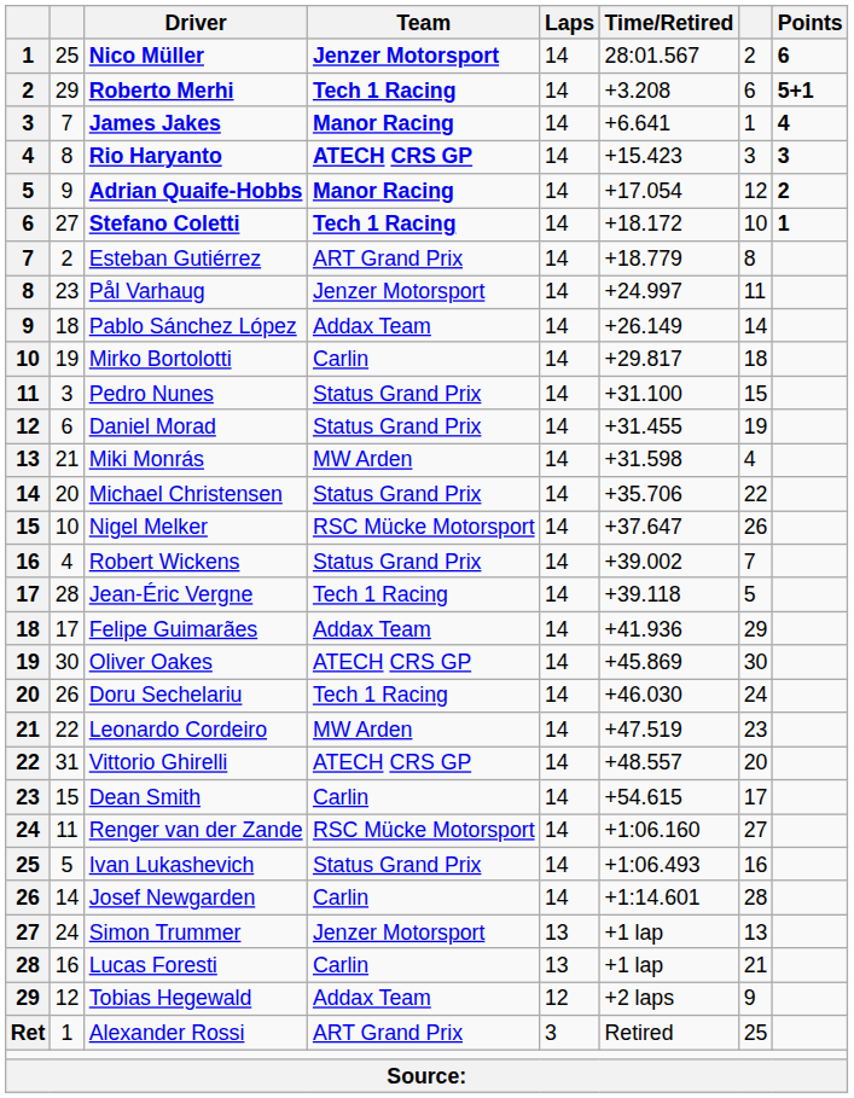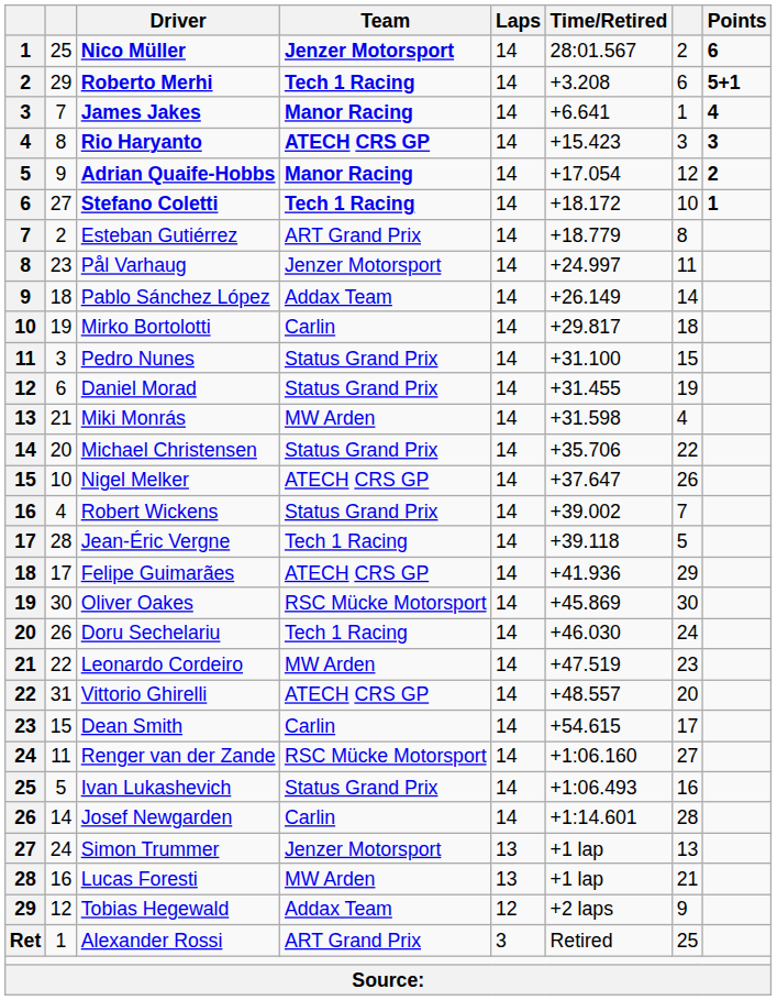 <table class="wikitable" style="font-size:85%">
 <tr>
 <th></th>
 <th></th>
 <th>Driver</th>
 <th>Team</th>
 <th>Laps</th>
 <th>Time/Retired</th>
 <th></th>
 <th>Points</th>
 </tr>
 <tr>
 <th>1</th>
 <td align="center">25</td>
 <td> <strong><a href='#'>Nico Müller</a></strong></td>
 <td><strong><a href='#'>Jenzer Motorsport</a></strong></td>
 <td>14</td>
 <td>28:01.567</td>
 <td>2</td>
 <td><strong>6</strong></td>
 </tr>
 <tr>
 <th>2</th>
 <td align="center">29</td>
 <td> <strong><a href='#'>Roberto Merhi</a></strong></td>
 <td><strong><a href='#'>Tech 1 Racing</a></strong></td>
 <td>14</td>
 <td>+3.208</td>
 <td>6</td>
 <td><strong>5+1</strong></td>
 </tr>
 <tr>
 <th>3</th>
 <td align="center">7</td>
 <td> <strong><a href='#'>James Jakes</a></strong></td>
 <td><strong><a href='#'>Manor Racing</a></strong></td>
 <td>14</td>
 <td>+6.641</td>
 <td>1</td>
 <td><strong>4</strong></td>
 </tr>
 <tr>
 <th>4</th>
 <td align="center">8</td>
 <td> <strong><a href='#'>Rio Haryanto</a></strong></td>
 <td><strong><a href='#'>ATECH</a> <a href='#'>CRS GP</a></strong></td>
 <td>14</td>
 <td>+15.423</td>
 <td>3</td>
 <td><strong>3</strong></td>
 </tr>
 <tr>
 <th>5</th>
 <td align="center">9</td>
 <td> <strong><a href='#'>Adrian Quaife-Hobbs</a></strong></td>
 <td><strong><a href='#'>Manor Racing</a></strong></td>
 <td>14</td>
 <td>+17.054</td>
 <td>12</td>
 <td><strong>2</strong></td>
 </tr>
 <tr>
 <th>6</th>
 <td align="center">27</td>
 <td> <strong><a href='#'>Stefano Coletti</a></strong></td>
 <td><strong><a href='#'>Tech 1 Racing</a></strong></td>
 <td>14</td>
 <td>+18.172</td>
 <td>10</td>
 <td><strong>1</strong></td>
 </tr>
 <tr>
 <th>7</th>
 <td align="center">2</td>
 <td> <a href='#'>Esteban Gutiérrez</a></td>
 <td><a href='#'>ART Grand Prix</a></td>
 <td>14</td>
 <td>+18.779</td>
 <td>8</td>
 <td></td>
 </tr>
 <tr>
 <th>8</th>
 <td align="center">23</td>
 <td> <a href='#'>Pål Varhaug</a></td>
 <td><a href='#'>Jenzer Motorsport</a></td>
 <td>14</td>
 <td>+24.997</td>
 <td>11</td>
 <td></td>
 </tr>
 <tr>
 <th>9</th>
 <td align="center">18</td>
 <td> <a href='#'>Pablo Sánchez López</a></td>
 <td><a href='#'>Addax Team</a></td>
 <td>14</td>
 <td>+26.149</td>
 <td>14</td>
 <td></td>
 </tr>
 <tr>
 <th>10</th>
 <td align="center">19</td>
 <td> <a href='#'>Mirko Bortolotti</a></td>
 <td><a href='#'>Carlin</a></td>
 <td>14</td>
 <td>+29.817</td>
 <td>18</td>
 <td></td>
 </tr>
 <tr>
 <th>11</th>
 <td align="center">3</td>
 <td> <a href='#'>Pedro Nunes</a></td>
 <td><a href='#'>Status Grand Prix</a></td>
 <td>14</td>
 <td>+31.100</td>
 <td>15</td>
 <td></td>
 </tr>
 <tr>
 <th>12</th>
 <td align="center">6</td>
 <td> <a href='#'>Daniel Morad</a></td>
 <td><a href='#'>Status Grand Prix</a></td>
 <td>14</td>
 <td>+31.455</td>
 <td>19</td>
 <td></td>
 </tr>
 <tr>
 <th>13</th>
 <td align="center">21</td>
 <td> <a href='#'>Miki Monrás</a></td>
 <td><a href='#'>MW Arden</a></td>
 <td>14</td>
 <td>+31.598</td>
 <td>4</td>
 <td></td>
 </tr>
 <tr>
 <th>14</th>
 <td align="center">20</td>
 <td> <a href='#'>Michael Christensen</a></td>
 <td><a href='#'>Status Grand Prix</a></td>
 <td>14</td>
 <td>+35.706</td>
 <td>22</td>
 <td></td>
 </tr>
 <tr>
 <th>15</th>
 <td align="center">10</td>
 <td> <a href='#'>Nigel Melker</a></td>
-<td><a href='#'>RSC Mücke Motorsport</a></td>
+<td><a href='#'>ATECH</a> <a href='#'>CRS GP</a></td>
 <td>14</td>
 <td>+37.647</td>
 <td>26</td>
 <td></td>
 </tr>
 <tr>
 <th>16</th>
 <td align="center">4</td>
 <td> <a href='#'>Robert Wickens</a></td>
 <td><a href='#'>Status Grand Prix</a></td>
 <td>14</td>
 <td>+39.002</td>
 <td>7</td>
 <td></td>
 </tr>
 <tr>
 <th>17</th>
 <td align="center">28</td>
 <td> <a href='#'>Jean-Éric Vergne</a></td>
 <td><a href='#'>Tech 1 Racing</a></td>
 <td>14</td>
 <td>+39.118</td>
 <td>5</td>
 <td></td>
 </tr>
 <tr>
 <th>18</th>
 <td align="center">17</td>
 <td> <a href='#'>Felipe Guimarães</a></td>
-<td><a href='#'>Addax Team</a></td>
+<td><a href='#'>ATECH</a> <a href='#'>CRS GP</a></td>
 <td>14</td>
 <td>+41.936</td>
 <td>29</td>
 <td></td>
 </tr>
 <tr>
 <th>19</th>
 <td align="center">30</td>
 <td> <a href='#'>Oliver Oakes</a></td>
-<td><a href='#'>ATECH</a> <a href='#'>CRS GP</a></td>
+<td><a href='#'>RSC Mücke Motorsport</a></td>
 <td>14</td>
 <td>+45.869</td>
 <td>30</td>
 <td></td>
 </tr>
 <tr>
 <th>20</th>
 <td align="center">26</td>
 <td> <a href='#'>Doru Sechelariu</a></td>
 <td><a href='#'>Tech 1 Racing</a></td>
 <td>14</td>
 <td>+46.030</td>
 <td>24</td>
 <td></td>
 </tr>
 <tr>
 <th>21</th>
 <td align="center">22</td>
 <td> <a href='#'>Leonardo Cordeiro</a></td>
 <td><a href='#'>MW Arden</a></td>
 <td>14</td>
 <td>+47.519</td>
 <td>23</td>
 <td></td>
 </tr>
 <tr>
 <th>22</th>
 <td align="center">31</td>
 <td> <a href='#'>Vittorio Ghirelli</a></td>
 <td><a href='#'>ATECH</a> <a href='#'>CRS GP</a></td>
 <td>14</td>
 <td>+48.557</td>
 <td>20</td>
 <td></td>
 </tr>
 <tr>
 <th>23</th>
 <td align="center">15</td>
 <td> <a href='#'>Dean Smith</a></td>
 <td><a href='#'>Carlin</a></td>
 <td>14</td>
 <td>+54.615</td>
 <td>17</td>
 <td></td>
 </tr>
 <tr>
 <th>24</th>
 <td align="center">11</td>
 <td> <a href='#'>Renger van der Zande</a></td>
 <td><a href='#'>RSC Mücke Motorsport</a></td>
 <td>14</td>
 <td>+1:06.160</td>
 <td>27</td>
 <td></td>
 </tr>
 <tr>
 <th>25</th>
 <td align="center">5</td>
 <td> <a href='#'>Ivan Lukashevich</a></td>
 <td><a href='#'>Status Grand Prix</a></td>
 <td>14</td>
 <td>+1:06.493</td>
 <td>16</td>
 <td></td>
 </tr>
 <tr>
 <th>26</th>
 <td align="center">14</td>
 <td> <a href='#'>Josef Newgarden</a></td>
 <td><a href='#'>Carlin</a></td>
 <td>14</td>
 <td>+1:14.601</td>
 <td>28</td>
 <td></td>
 </tr>
 <tr>
 <th>27</th>
 <td align="center">24</td>
 <td> <a href='#'>Simon Trummer</a></td>
 <td><a href='#'>Jenzer Motorsport</a></td>
 <td>13</td>
 <td>+1 lap</td>
 <td>13</td>
 <td></td>
 </tr>
 <tr>
 <th>28</th>
 <td align="center">16</td>
 <td> <a href='#'>Lucas Foresti</a></td>
-<td><a href='#'>Carlin</a></td>
+<td><a href='#'>MW Arden</a></td>
 <td>13</td>
 <td>+1 lap</td>
 <td>21</td>
 <td></td>
 </tr>
 <tr>
 <th>29</th>
 <td align="center">12</td>
 <td> <a href='#'>Tobias Hegewald</a></td>
 <td><a href='#'>Addax Team</a></td>
 <td>12</td>
 <td>+2 laps</td>
 <td>9</td>
 <td></td>
 </tr>
 <tr>
 <th>Ret</th>
 <td align="center">1</td>
 <td> <a href='#'>Alexander Rossi</a></td>
 <td><a href='#'>ART Grand Prix</a></td>
 <td>3</td>
 <td>Retired</td>
 <td>25</td>
 <td></td>
 </tr>
 <tr>
 <td colspan=8></td>
 </tr>
 <tr>
 <th colspan=8>Source:</th>
 </tr>
 </table>
